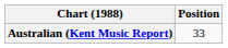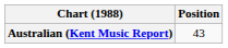 <table class="wikitable sortable plainrowheaders">
 <tr>
 <th scope="col">Chart (1988)</th>
 <th scope="col">Position</th>
 </tr>
 <tr>
 <th scope="row">Australian (<a href='#'>Kent Music Report</a>)</th>
-<td style="text-align:center;">33</td>
+<td style="text-align:center;">43</td>
 </tr>
 </table>
